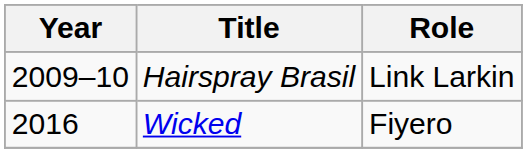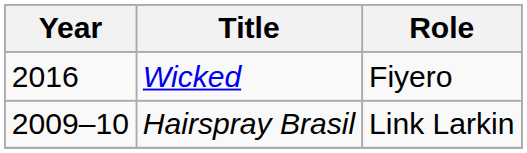 <table class="wikitable">
 <tr>
 <th>Year</th>
 <th>Title</th>
 <th>Role</th>
 </tr>
 <tr>
+<td>2016</td>
+<td><em><a href='#'>Wicked</a></em></td>
+<td>Fiyero</td>
+</tr>
+<tr>
 <td>2009–10</td>
 <td><em>Hairspray Brasil</em></td>
 <td>Link Larkin</td>
 </tr>
 <tr>
-<td>2016</td>
-<td><em><a href='#'>Wicked</a></em></td>
-<td>Fiyero</td>
-</tr>
-<tr>
 </tr>
 </table>
